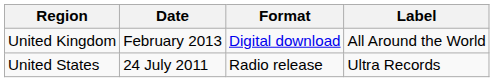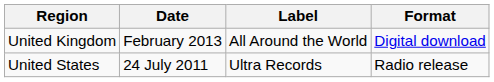 <table class=wikitable>
 <tr>
 <th>Region</th>
 <th>Date</th>
+<th>Label</th>
 <th>Format</th>
-<th>Label</th>
 </tr>
 <tr>
 <td>United Kingdom</td>
 <td>February 2013</td>
+<td>All Around the World</td>
 <td><a href='#'>Digital download</a></td>
-<td>All Around the World</td>
 </tr>
 <tr>
 <td>United States</td>
 <td>24 July 2011</td>
+<td>Ultra Records</td>
 <td>Radio release</td>
-<td>Ultra Records</td>
 </tr>
 </table>
